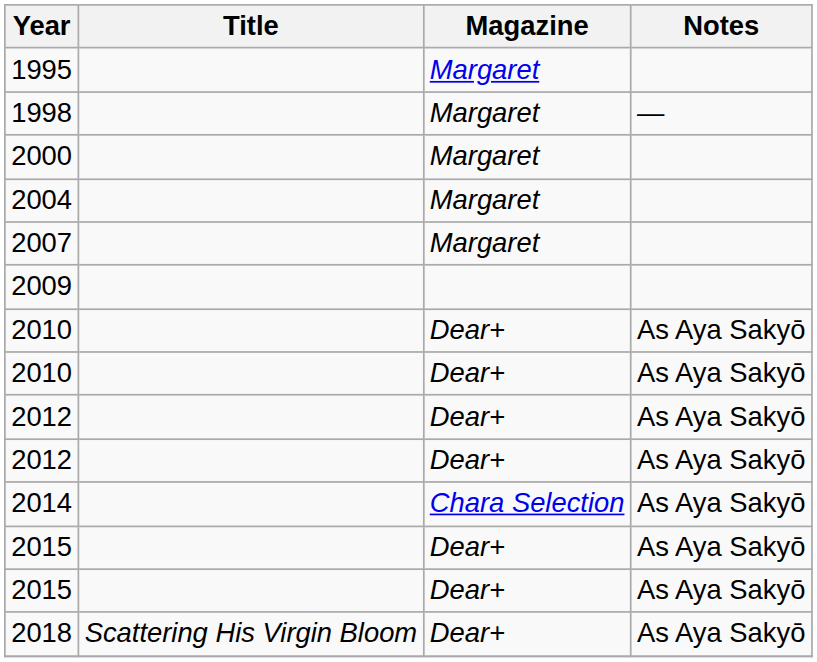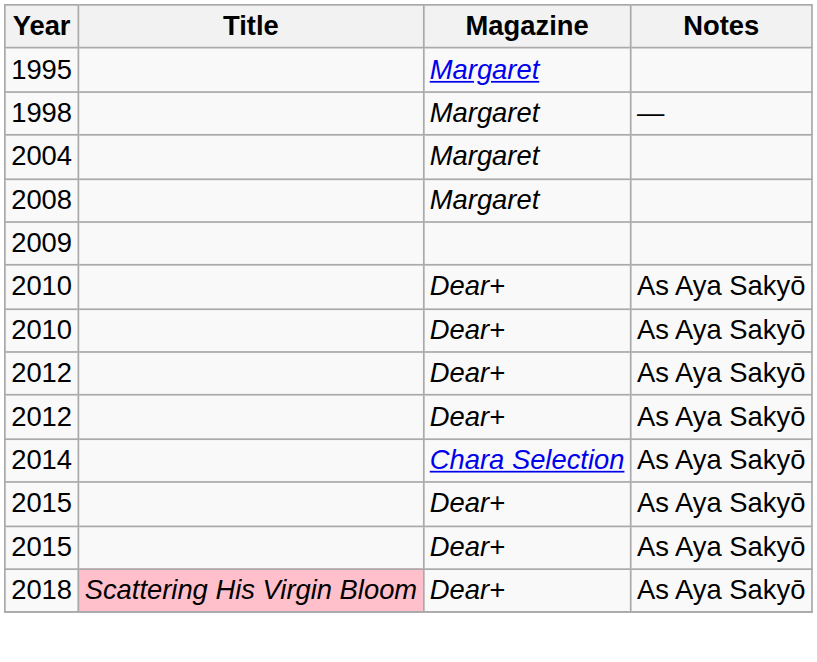 <table class="wikitable">
 <tr>
 <th>Year</th>
 <th>Title</th>
 <th>Magazine</th>
 <th>Notes</th>
 </tr>
 <tr>
 <td>1995</td>
 <td></td>
 <td><em><a href='#'>Margaret</a></em></td>
 <td></td>
 </tr>
 <tr>
 <td>1998</td>
 <td></td>
 <td><em>Margaret</em></td>
 <td>—</td>
 </tr>
 <tr>
-<td>2000</td>
-<td></td>
-<td><em>Margaret</em></td>
-<td></td>
-</tr>
-<tr>
 <td>2004</td>
 <td></td>
 <td><em>Margaret</em></td>
 <td></td>
 </tr>
 <tr>
-<td>2007</td>
+<td>2008</td>
 <td></td>
 <td><em>Margaret</em></td>
 <td></td>
 </tr>
 <tr>
 <td>2009</td>
 <td></td>
 <td></td>
 <td></td>
 </tr>
 <tr>
 <td>2010</td>
 <td></td>
 <td><em>Dear+</em></td>
 <td>As Aya Sakyō</td>
 </tr>
 <tr>
 <td>2010</td>
 <td></td>
 <td><em>Dear+</em></td>
 <td>As Aya Sakyō</td>
 </tr>
 <tr>
 <td>2012</td>
 <td></td>
 <td><em>Dear+</em></td>
 <td>As Aya Sakyō</td>
 </tr>
 <tr>
 <td>2012</td>
 <td></td>
 <td><em>Dear+</em></td>
 <td>As Aya Sakyō</td>
 </tr>
 <tr>
 <td>2014</td>
 <td></td>
 <td><em><a href='#'>Chara Selection</a></em></td>
 <td>As Aya Sakyō</td>
 </tr>
 <tr>
 <td>2015</td>
 <td></td>
 <td><em>Dear+</em></td>
 <td>As Aya Sakyō</td>
 </tr>
 <tr>
 <td>2015</td>
 <td></td>
 <td><em>Dear+</em></td>
 <td>As Aya Sakyō</td>
 </tr>
 <tr>
 <td>2018</td>
-<td><em>Scattering His Virgin Bloom</em><br></td>
+<td style="background: pink;"><em>Scattering His Virgin Bloom</em><br></td>
 <td><em>Dear+</em></td>
 <td>As Aya Sakyō</td>
 </tr>
 <tr>
 </tr>
 </table>
